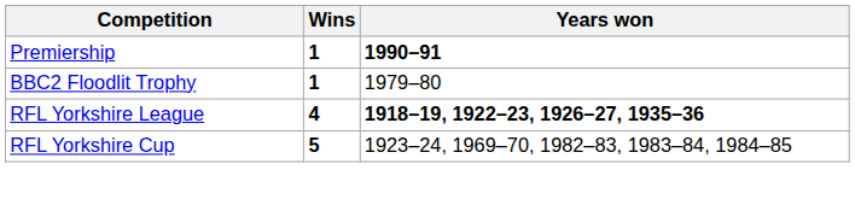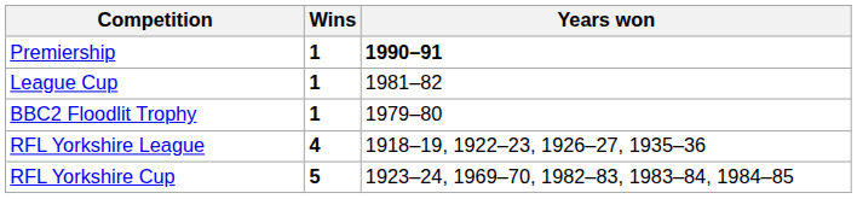 <table class="wikitable" style="text-align: left;">
 <tr>
 <th width=235>Competition</th>
 <th width=20>Wins</th>
 <th width=390>Years won</th>
 </tr>
 <tr style="background:#FFFFFF;">
 <td><a href='#'>Premiership</a></td>
 <td><strong>1</strong></td>
 <td><strong>1990–91</strong></td>
 </tr>
 <tr style="background:#FFFFFF;">
+<td><a href='#'>League Cup</a></td>
+<td><strong>1</strong></td>
+<td>1981–82</td>
+</tr>
+<tr style="background:#FFFFFF;">
 <td><a href='#'>BBC2 Floodlit Trophy</a></td>
 <td><strong>1</strong></td>
 <td>1979–80</td>
 </tr>
 <tr style="background:#FFFFFF;">
 <td><a href='#'>RFL Yorkshire League</a></td>
 <td><strong>4</strong></td>
-<td><strong>1918–19, 1922–23, 1926–27, 1935–36</strong></td>
+<td>1918–19, 1922–23, 1926–27, 1935–36</td>
 </tr>
 <tr style="background:#FFFFFF;">
 <td><a href='#'>RFL Yorkshire Cup</a></td>
 <td><strong>5</strong></td>
 <td>1923–24, 1969–70, 1982–83, 1983–84, 1984–85</td>
 </tr>
 </table>
